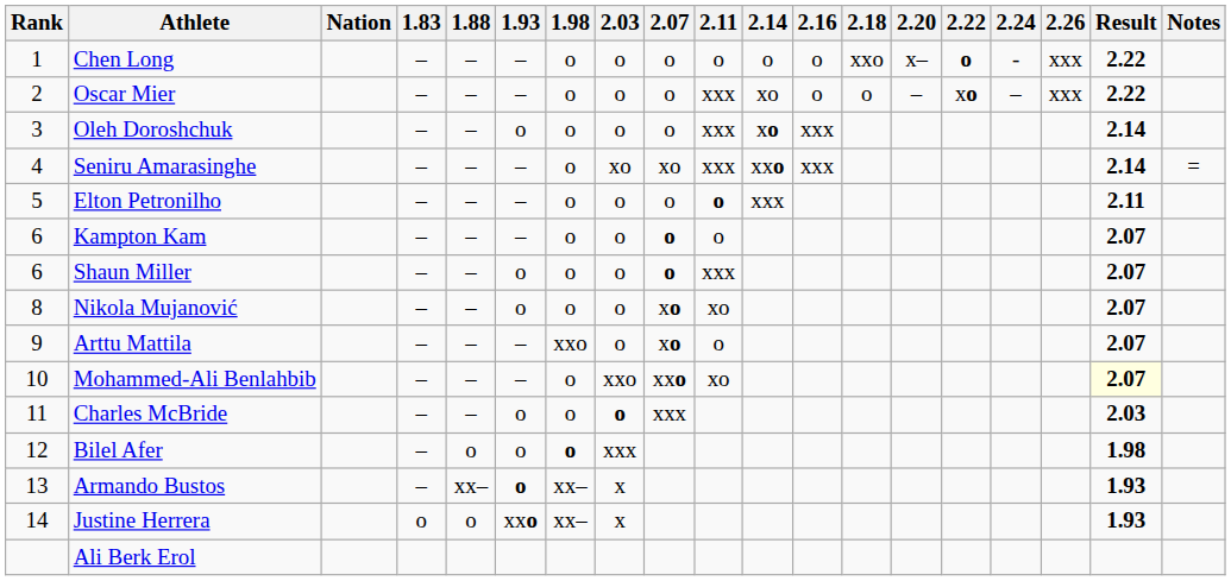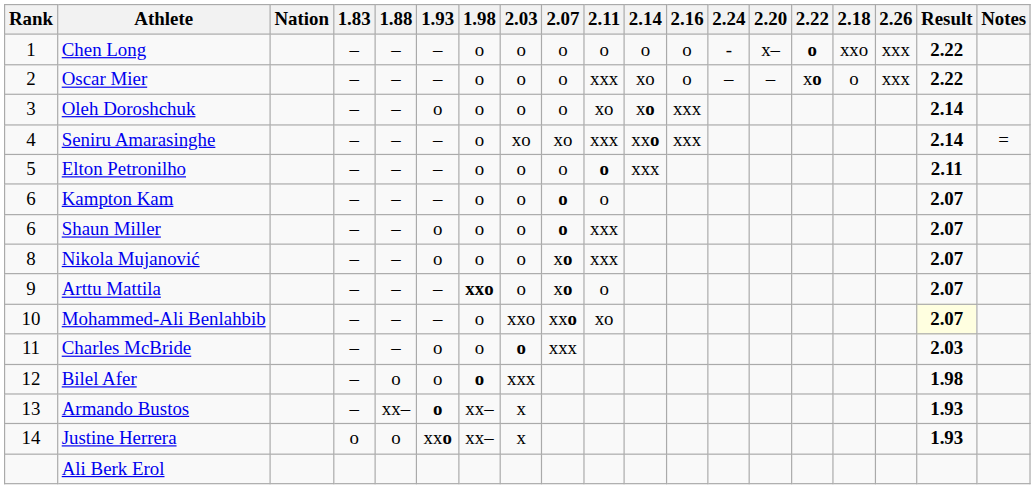 <table class="wikitable sortable" style="text-align:center">
 <tr>
 <th>Rank</th>
 <th>Athlete</th>
 <th>Nation</th>
 <th>1.83</th>
 <th>1.88</th>
 <th>1.93</th>
 <th>1.98</th>
 <th>2.03</th>
 <th>2.07</th>
 <th>2.11</th>
 <th>2.14</th>
 <th>2.16</th>
-<th>2.18</th>
+<th>2.24</th>
 <th>2.20</th>
 <th>2.22</th>
-<th>2.24</th>
+<th>2.18</th>
 <th>2.26</th>
 <th>Result</th>
 <th>Notes</th>
 </tr>
 <tr>
 <td>1</td>
 <td align=left><a href='#'>Chen Long</a></td>
 <td align=left></td>
 <td>–</td>
 <td>–</td>
 <td>–</td>
 <td>o</td>
 <td>o</td>
 <td>o</td>
 <td>o</td>
 <td>o</td>
 <td>o</td>
-<td>xxo</td>
+<td>-</td>
 <td>x–</td>
 <td><strong>o</strong></td>
-<td>-</td>
+<td>xxo</td>
 <td>xxx</td>
 <td><strong>2.22</strong></td>
 <td></td>
 </tr>
 <tr>
 <td>2</td>
 <td align=left><a href='#'>Oscar Mier</a></td>
 <td align=left></td>
 <td>–</td>
 <td>–</td>
 <td>–</td>
 <td>o</td>
 <td>o</td>
 <td>o</td>
 <td>xxx</td>
 <td>xo</td>
 <td>o</td>
-<td>o</td>
+<td>–</td>
 <td>–</td>
 <td>x<strong>o</strong></td>
-<td>–</td>
+<td>o</td>
 <td>xxx</td>
 <td><strong>2.22</strong></td>
 <td></td>
 </tr>
 <tr>
 <td>3</td>
 <td align=left><a href='#'>Oleh Doroshchuk</a></td>
 <td align=left></td>
 <td>–</td>
 <td>–</td>
 <td>o</td>
 <td>o</td>
 <td>o</td>
 <td>o</td>
-<td>xxx</td>
+<td>xo</td>
 <td>x<strong>o</strong></td>
 <td>xxx</td>
 <td></td>
 <td></td>
 <td></td>
 <td></td>
 <td></td>
 <td><strong>2.14</strong></td>
 <td></td>
 </tr>
 <tr>
 <td>4</td>
 <td align=left><a href='#'>Seniru Amarasinghe</a></td>
 <td align=left></td>
 <td>–</td>
 <td>–</td>
 <td>–</td>
 <td>o</td>
 <td>xo</td>
 <td>xo</td>
 <td>xxx</td>
 <td>xx<strong>o</strong></td>
 <td>xxx</td>
 <td></td>
 <td></td>
 <td></td>
 <td></td>
 <td></td>
 <td><strong>2.14</strong></td>
 <td>=</td>
 </tr>
 <tr>
 <td>5</td>
 <td align=left><a href='#'>Elton Petronilho</a></td>
 <td align=left></td>
 <td>–</td>
 <td>–</td>
 <td>–</td>
 <td>o</td>
 <td>o</td>
 <td>o</td>
 <td><strong>o</strong></td>
 <td>xxx</td>
 <td></td>
 <td></td>
 <td></td>
 <td></td>
 <td></td>
 <td></td>
 <td><strong>2.11</strong></td>
 <td></td>
 </tr>
 <tr>
 <td>6</td>
 <td align=left><a href='#'>Kampton Kam</a></td>
 <td align=left></td>
 <td>–</td>
 <td>–</td>
 <td>–</td>
 <td>o</td>
 <td>o</td>
 <td><strong>o</strong></td>
 <td>o</td>
 <td></td>
 <td></td>
 <td></td>
 <td></td>
 <td></td>
 <td></td>
 <td></td>
 <td><strong>2.07</strong></td>
 <td></td>
 </tr>
 <tr>
 <td>6</td>
 <td align=left><a href='#'>Shaun Miller</a></td>
 <td align=left></td>
 <td>–</td>
 <td>–</td>
 <td>o</td>
 <td>o</td>
 <td>o</td>
 <td><strong>o</strong></td>
 <td>xxx</td>
 <td></td>
 <td></td>
 <td></td>
 <td></td>
 <td></td>
 <td></td>
 <td></td>
 <td><strong>2.07</strong></td>
 <td></td>
 </tr>
 <tr>
 <td>8</td>
 <td align=left><a href='#'>Nikola Mujanović</a></td>
 <td align=left></td>
 <td>–</td>
 <td>–</td>
 <td>o</td>
 <td>o</td>
 <td>o</td>
 <td>x<strong>o</strong></td>
-<td>xo</td>
+<td>xxx</td>
 <td></td>
 <td></td>
 <td></td>
 <td></td>
 <td></td>
 <td></td>
 <td></td>
 <td><strong>2.07</strong></td>
 <td></td>
 </tr>
 <tr>
 <td>9</td>
 <td align=left><a href='#'>Arttu Mattila</a></td>
 <td align=left></td>
 <td>–</td>
 <td>–</td>
 <td>–</td>
-<td>xxo</td>
+<td><strong>xxo</strong></td>
 <td>o</td>
 <td>x<strong>o</strong></td>
 <td>o</td>
 <td></td>
 <td></td>
 <td></td>
 <td></td>
 <td></td>
 <td></td>
 <td></td>
 <td><strong>2.07</strong></td>
 <td></td>
 </tr>
 <tr>
 <td>10</td>
 <td align=left><a href='#'>Mohammed-Ali Benlahbib</a></td>
 <td align=left></td>
 <td>–</td>
 <td>–</td>
 <td>–</td>
 <td>o</td>
 <td>xxo</td>
 <td>xx<strong>o</strong></td>
 <td>xo</td>
 <td></td>
 <td></td>
 <td></td>
 <td></td>
 <td></td>
 <td></td>
 <td></td>
 <td style="background: lightyellow;"><strong>2.07</strong></td>
 <td></td>
 </tr>
 <tr>
 <td>11</td>
 <td align=left><a href='#'>Charles McBride</a></td>
 <td align=left></td>
 <td>–</td>
 <td>–</td>
 <td>o</td>
 <td>o</td>
 <td><strong>o</strong></td>
 <td>xxx</td>
 <td></td>
 <td></td>
 <td></td>
 <td></td>
 <td></td>
 <td></td>
 <td></td>
 <td></td>
 <td><strong>2.03</strong></td>
 <td></td>
 </tr>
 <tr>
 <td>12</td>
 <td align=left><a href='#'>Bilel Afer</a></td>
 <td align=left></td>
 <td>–</td>
 <td>o</td>
 <td>o</td>
 <td><strong>o</strong></td>
 <td>xxx</td>
 <td></td>
 <td></td>
 <td></td>
 <td></td>
 <td></td>
 <td></td>
 <td></td>
 <td></td>
 <td></td>
 <td><strong>1.98</strong></td>
 <td></td>
 </tr>
 <tr>
 <td>13</td>
 <td align=left><a href='#'>Armando Bustos</a></td>
 <td align=left></td>
 <td>–</td>
 <td>xx–</td>
 <td><strong>o</strong></td>
 <td>xx–</td>
 <td>x</td>
 <td></td>
 <td></td>
 <td></td>
 <td></td>
 <td></td>
 <td></td>
 <td></td>
 <td></td>
 <td></td>
 <td><strong>1.93</strong></td>
 <td></td>
 </tr>
 <tr>
 <td>14</td>
 <td align=left><a href='#'>Justine Herrera</a></td>
 <td align=left></td>
 <td>o</td>
 <td>o</td>
 <td>xx<strong>o</strong></td>
 <td>xx–</td>
 <td>x</td>
 <td></td>
 <td></td>
 <td></td>
 <td></td>
 <td></td>
 <td></td>
 <td></td>
 <td></td>
 <td></td>
 <td><strong>1.93</strong></td>
 <td></td>
 </tr>
 <tr>
 <td></td>
 <td align=left><a href='#'>Ali Berk Erol</a></td>
 <td align=left></td>
 <td></td>
 <td></td>
 <td></td>
 <td></td>
 <td></td>
 <td></td>
 <td></td>
 <td></td>
 <td></td>
 <td></td>
 <td></td>
 <td></td>
 <td></td>
 <td></td>
 <td><strong></strong></td>
 <td></td>
 </tr>
 </table>
